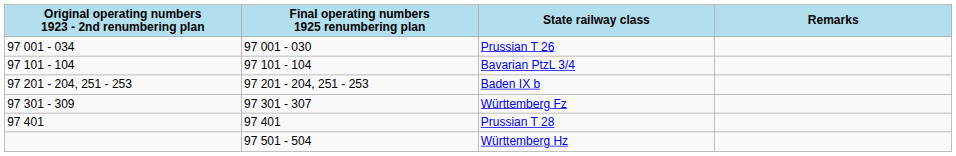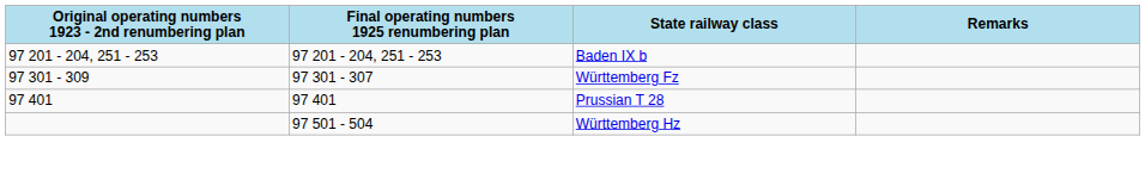 <table class="wikitable" width="100%">
 <tr>
 <th style="background-color:#B2DFEE;" width="25%">Original operating numbers<br> 1923 - 2nd renumbering plan</th>
 <th style="background-color:#B2DFEE;" width="25%">Final operating numbers <br>1925 renumbering plan</th>
 <th style="background-color:#B2DFEE;" width="25%">State railway class</th>
 <th style="background-color:#B2DFEE;"  width="25%">Remarks</th>
-</tr>
-<tr>
-<td>97 001 - 034</td>
-<td>97 001 - 030</td>
-<td><a href='#'>Prussian T 26</a></td>
-<td></td>
-</tr>
-<tr>
-<td>97 101 - 104</td>
-<td>97 101 - 104</td>
-<td><a href='#'>Bavarian PtzL 3/4</a></td>
-<td></td>
 </tr>
 <tr>
 <td>97 201 - 204, 251 - 253</td>
 <td>97 201 - 204, 251 - 253</td>
 <td><a href='#'>Baden IX b</a></td>
 <td></td>
 </tr>
 <tr>
 <td>97 301 - 309</td>
 <td>97 301 - 307</td>
 <td><a href='#'>Württemberg Fz</a></td>
 <td></td>
 </tr>
 <tr>
 <td>97 401</td>
 <td>97 401</td>
 <td><a href='#'>Prussian T 28</a></td>
 <td></td>
 </tr>
 <tr>
 <td></td>
 <td>97 501 - 504</td>
 <td><a href='#'>Württemberg Hz</a></td>
 <td></td>
 </tr>
 </table>
